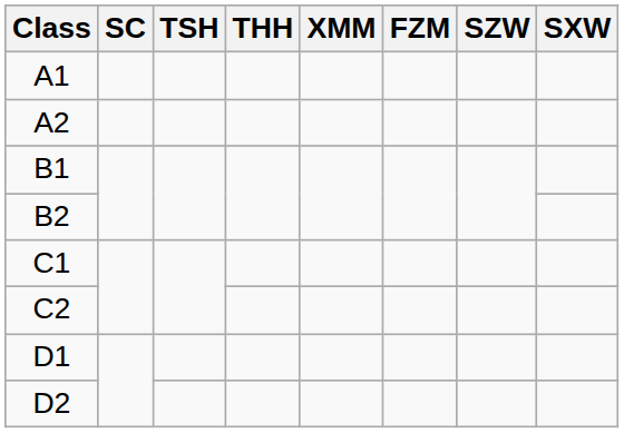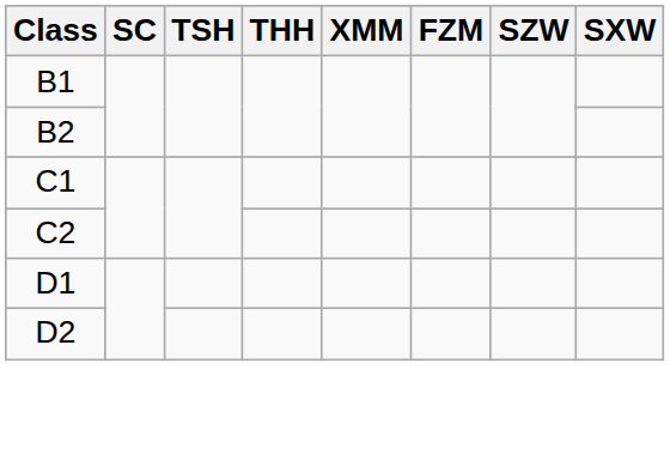 <table class="wikitable" style="text-align: center;">
 <tr>
 <th>Class</th>
 <th>SC</th>
 <th>TSH</th>
 <th>THH</th>
 <th>XMM</th>
 <th>FZM</th>
 <th>SZW</th>
 <th>SXW</th>
-</tr>
-<tr>
-<td>A1</td>
-<td></td>
-<td></td>
-<td></td>
-<td></td>
-<td></td>
-<td></td>
-<td></td>
-</tr>
-<tr>
-<td>A2</td>
-<td></td>
-<td></td>
-<td></td>
-<td></td>
-<td></td>
-<td></td>
-<td></td>
 </tr>
 <tr>
 <td>B1</td>
 <td rowspan="2"></td>
 <td rowspan="2"></td>
 <td rowspan="2"></td>
 <td rowspan="2"></td>
 <td rowspan="2"></td>
 <td rowspan="2"></td>
 <td></td>
 </tr>
 <tr>
 <td>B2</td>
 <td></td>
 </tr>
 <tr>
 <td>C1</td>
 <td rowspan="2"></td>
 <td rowspan="2"></td>
 <td></td>
 <td></td>
 <td></td>
 <td></td>
 <td></td>
 </tr>
 <tr>
 <td>C2</td>
 <td></td>
 <td></td>
 <td></td>
 <td></td>
 <td></td>
 </tr>
 <tr>
 <td>D1</td>
 <td rowspan="2"></td>
 <td></td>
 <td></td>
 <td></td>
 <td></td>
 <td></td>
 <td></td>
 </tr>
 <tr>
 <td>D2</td>
 <td></td>
 <td></td>
 <td></td>
 <td></td>
 <td></td>
 <td></td>
 </tr>
 </table>
